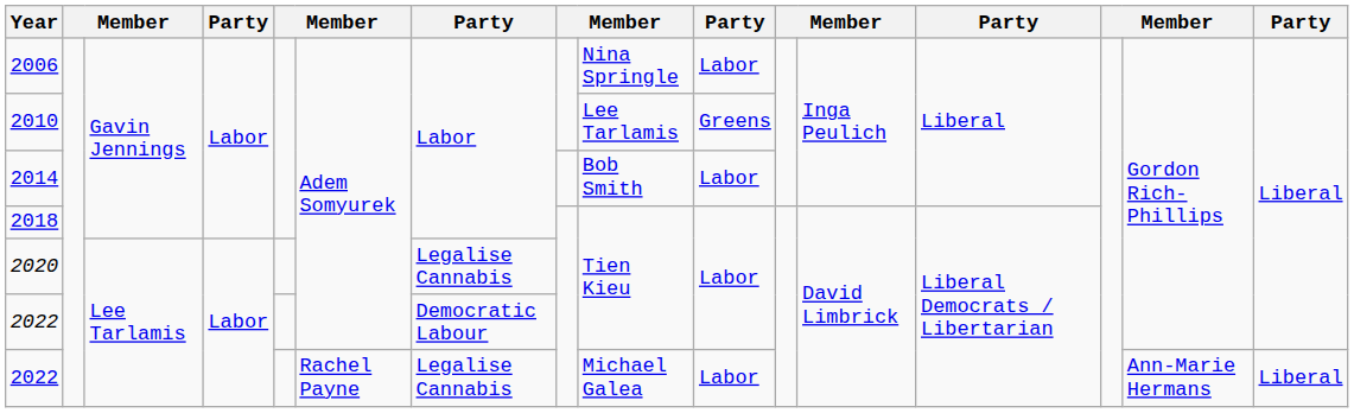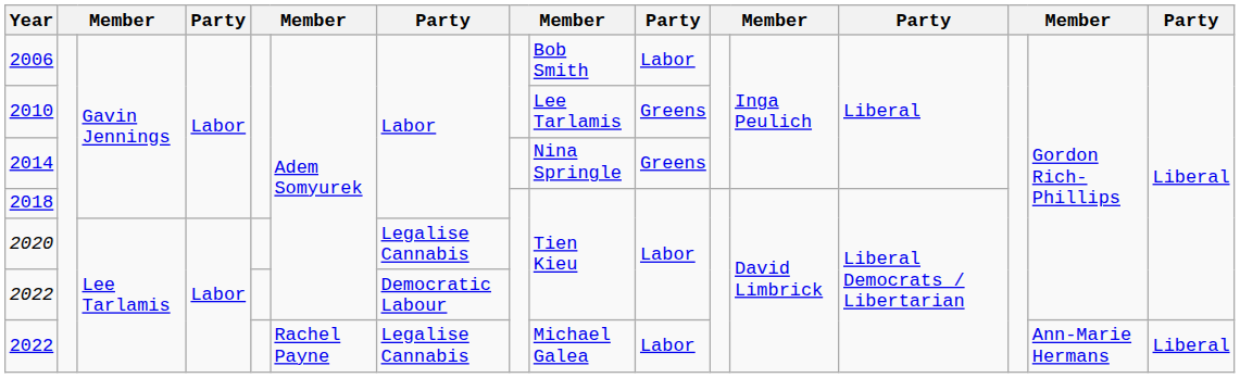 <table class=wikitable>
 <tr>
 <th>Year</th>
 <th colspan=2>Member</th>
 <th>Party</th>
 <th colspan=2>Member</th>
 <th>Party</th>
 <th colspan=2>Member</th>
 <th>Party</th>
 <th colspan=2>Member</th>
 <th>Party</th>
 <th colspan=2>Member</th>
 <th>Party</th>
 </tr>
 <tr>
 <td><a href='#'>2006</a></td>
 <td rowspan=7 > </td>
 <td rowspan=4><a href='#'>Gavin Jennings</a></td>
 <td rowspan=4><a href='#'>Labor</a></td>
 <td rowspan=4 > </td>
 <td rowspan=6><a href='#'>Adem Somyurek</a></td>
 <td rowspan=4><a href='#'>Labor</a></td>
 <td rowspan=2 > </td>
-<td><a href='#'>Nina Springle</a></td>
+<td><a href='#'>Bob Smith</a></td>
 <td><a href='#'>Labor</a></td>
 <td rowspan=3 > </td>
 <td rowspan=3><a href='#'>Inga Peulich</a></td>
 <td rowspan=3><a href='#'>Liberal</a></td>
 <td rowspan=7 > </td>
 <td rowspan=6><a href='#'>Gordon Rich-Phillips</a></td>
 <td rowspan=6><a href='#'>Liberal</a></td>
 </tr>
 <tr>
 <td><a href='#'>2010</a></td>
 <td><a href='#'>Lee Tarlamis</a></td>
 <td><a href='#'>Greens</a></td>
 </tr>
 <tr>
 <td><a href='#'>2014</a></td>
 <td> </td>
-<td><a href='#'>Bob Smith</a></td>
-<td><a href='#'>Labor</a></td>
+<td><a href='#'>Nina Springle</a></td>
+<td><a href='#'>Greens</a></td>
 </tr>
 <tr>
 <td><a href='#'>2018</a></td>
 <td rowspan=4 > </td>
 <td rowspan=3><a href='#'>Tien Kieu</a></td>
 <td rowspan=3><a href='#'>Labor</a></td>
 <td rowspan=4 > </td>
 <td rowspan=4><a href='#'>David Limbrick</a></td>
 <td rowspan=4><a href='#'>Liberal Democrats / Libertarian</a></td>
 </tr>
 <tr>
 <td><em>2020</em></td>
 <td rowspan=3><a href='#'>Lee Tarlamis</a></td>
 <td rowspan=3><a href='#'>Labor</a></td>
 <td> </td>
 <td><a href='#'>Legalise Cannabis</a></td>
 </tr>
 <tr>
 <td><em>2022</em></td>
 <td> </td>
 <td><a href='#'>Democratic Labour</a></td>
 </tr>
 <tr>
 <td><a href='#'>2022</a></td>
 <td> </td>
 <td><a href='#'>Rachel Payne</a></td>
 <td><a href='#'>Legalise Cannabis</a></td>
 <td><a href='#'>Michael Galea</a></td>
 <td><a href='#'>Labor</a></td>
 <td><a href='#'>Ann-Marie Hermans</a></td>
 <td><a href='#'>Liberal</a></td>
 </tr>
 </table>
